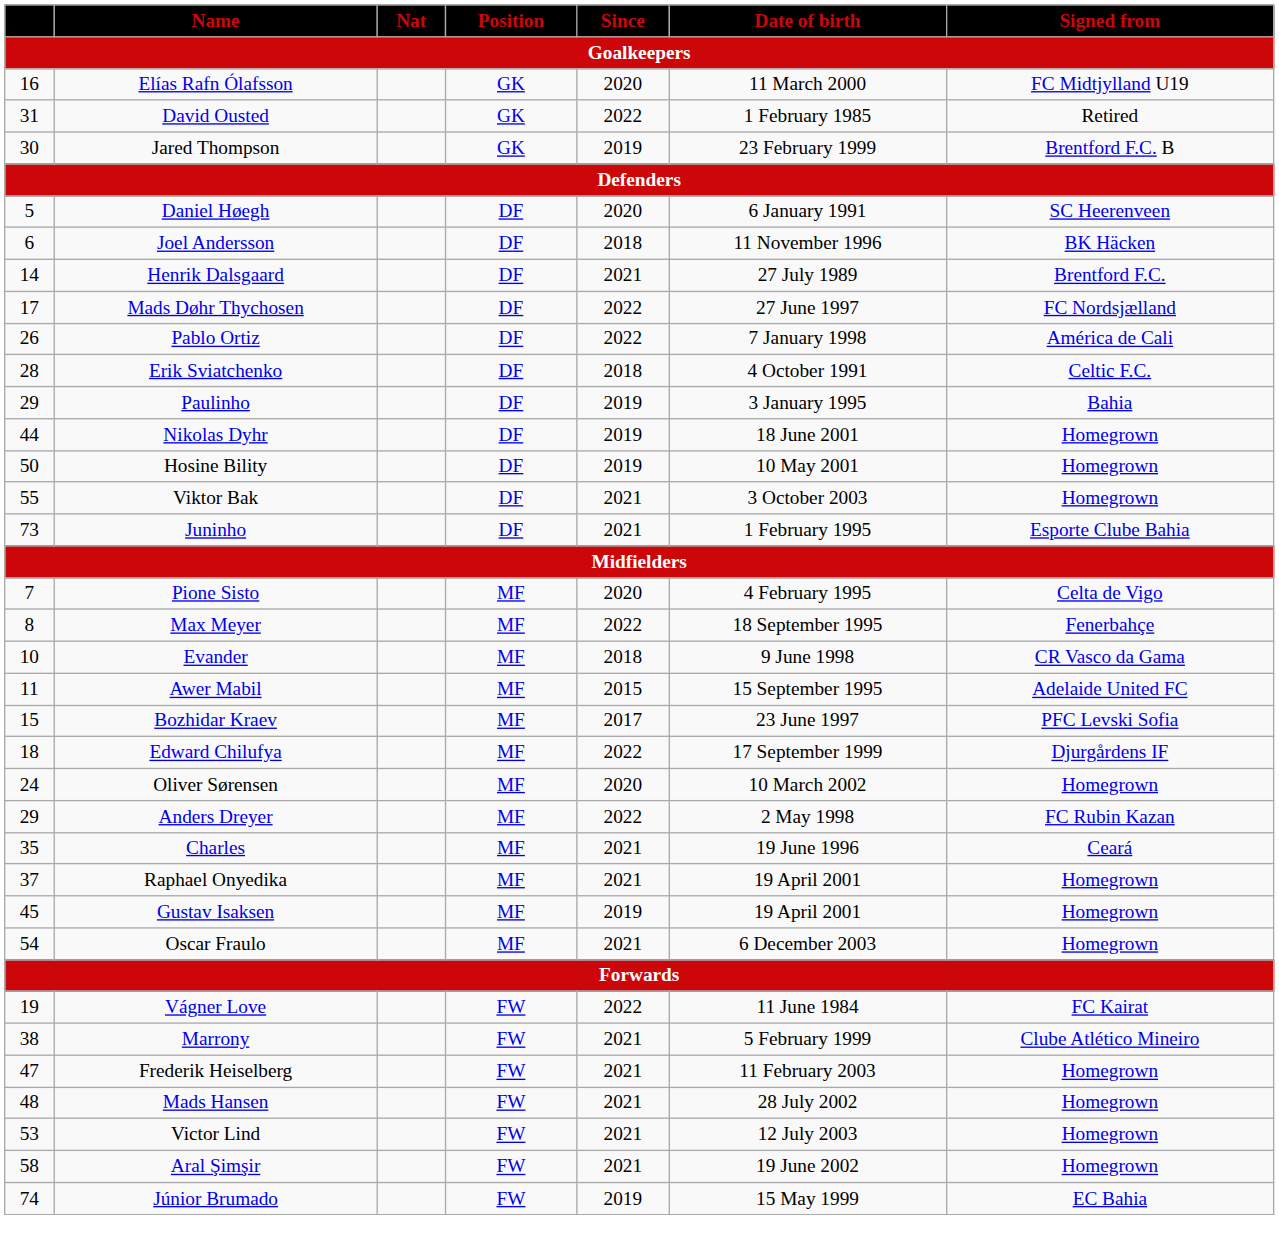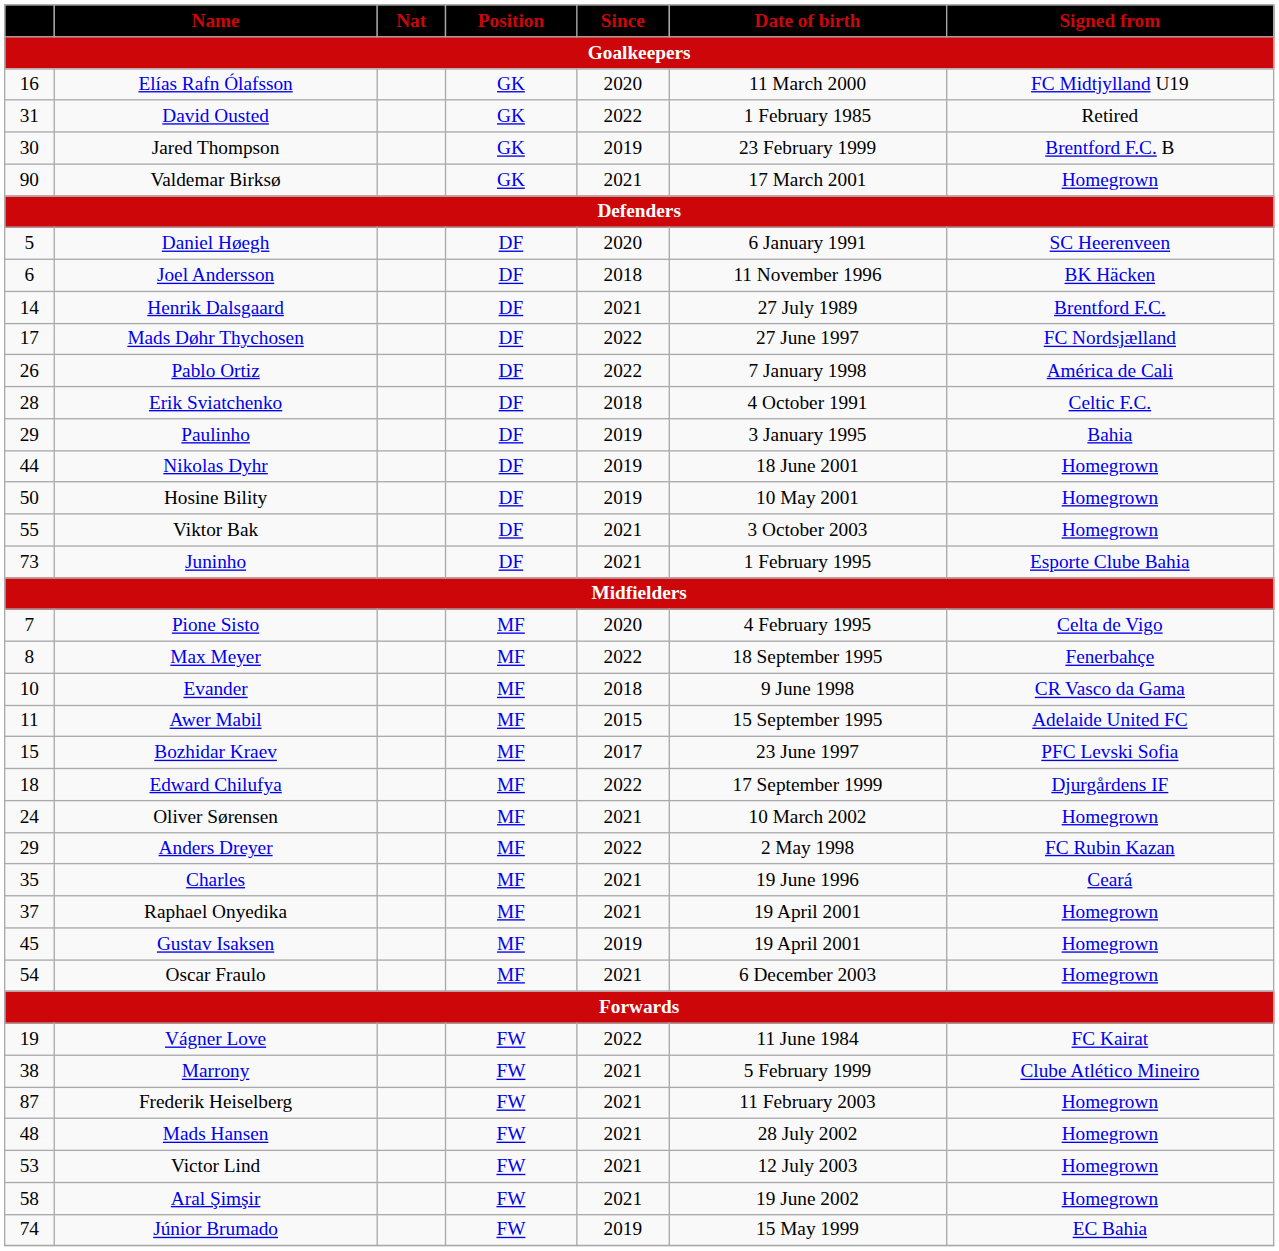 <table class="wikitable" style="text-align:center; font-size:90%; width:75%;">
 <tr>
 <th style="background:#000000; color:#cc0609; text-align:center;"></th>
 <th style="background:#000000; color:#cc0609; text-align:center;">Name</th>
 <th style="background:#000000; color:#cc0609; text-align:center;">Nat</th>
 <th style="background:#000000; color:#cc0609; text-align:center;">Position</th>
 <th style="background:#000000; color:#cc0609; text-align:center;">Since</th>
 <th style="background:#000000; color:#cc0609; text-align:center;">Date of birth</th>
 <th style="background:#000000; color:#cc0609; text-align:center;">Signed from</th>
 </tr>
 <tr>
 <th colspan="7" style="background:#cc0609; color:white; text-align:center;">Goalkeepers</th>
 </tr>
 <tr>
 <td>16</td>
 <td><a href='#'>Elías Rafn Ólafsson</a></td>
 <td></td>
 <td><a href='#'>GK</a></td>
 <td>2020</td>
 <td>11 March 2000</td>
 <td> <a href='#'>FC Midtjylland</a> U19</td>
 </tr>
 <tr>
 <td>31</td>
 <td><a href='#'>David Ousted</a></td>
 <td></td>
 <td><a href='#'>GK</a></td>
 <td>2022</td>
 <td>1 February 1985</td>
 <td>Retired</td>
 </tr>
 <tr>
 <td>30</td>
 <td>Jared Thompson</td>
 <td> </td>
 <td><a href='#'>GK</a></td>
 <td>2019</td>
 <td>23 February 1999</td>
 <td> <a href='#'>Brentford F.C.</a> B</td>
+</tr>
+<tr>
+<td>90</td>
+<td>Valdemar Birksø</td>
+<td></td>
+<td><a href='#'>GK</a></td>
+<td>2021</td>
+<td>17 March 2001</td>
+<td> <a href='#'>Homegrown</a></td>
 </tr>
 <tr>
 <th colspan="7" style="background:#cc0609; color:white; text-align:center;">Defenders</th>
 </tr>
 <tr>
 <td>5</td>
 <td><a href='#'>Daniel Høegh</a></td>
 <td></td>
 <td><a href='#'>DF</a></td>
 <td>2020</td>
 <td>6 January 1991</td>
 <td> <a href='#'>SC Heerenveen</a></td>
 </tr>
 <tr>
 <td>6</td>
 <td><a href='#'>Joel Andersson</a></td>
 <td></td>
 <td><a href='#'>DF</a></td>
 <td>2018</td>
 <td>11 November 1996</td>
 <td> <a href='#'>BK Häcken</a></td>
 </tr>
 <tr>
 <td>14</td>
 <td><a href='#'>Henrik Dalsgaard</a></td>
 <td></td>
 <td><a href='#'>DF</a></td>
 <td>2021</td>
 <td>27 July 1989</td>
 <td> <a href='#'>Brentford F.C.</a></td>
 </tr>
 <tr>
 <td>17</td>
 <td><a href='#'>Mads Døhr Thychosen</a></td>
 <td></td>
 <td><a href='#'>DF</a></td>
 <td>2022</td>
 <td>27 June 1997</td>
 <td> <a href='#'>FC Nordsjælland</a></td>
 </tr>
 <tr>
 <td>26</td>
 <td><a href='#'>Pablo Ortiz</a></td>
 <td></td>
 <td><a href='#'>DF</a></td>
 <td>2022</td>
 <td>7 January 1998</td>
 <td> <a href='#'>América de Cali</a></td>
 </tr>
 <tr>
 <td>28</td>
 <td><a href='#'>Erik Sviatchenko</a></td>
 <td></td>
 <td><a href='#'>DF</a></td>
 <td>2018</td>
 <td>4 October 1991</td>
 <td> <a href='#'>Celtic F.C.</a></td>
 </tr>
 <tr>
 <td>29</td>
 <td><a href='#'>Paulinho</a></td>
 <td></td>
 <td><a href='#'>DF</a></td>
 <td>2019</td>
 <td>3 January 1995</td>
 <td> <a href='#'>Bahia</a></td>
 </tr>
 <tr>
 <td>44</td>
 <td><a href='#'>Nikolas Dyhr</a></td>
 <td></td>
 <td><a href='#'>DF</a></td>
 <td>2019</td>
 <td>18 June 2001</td>
 <td> <a href='#'>Homegrown</a></td>
 </tr>
 <tr>
 <td>50</td>
 <td>Hosine Bility</td>
 <td></td>
 <td><a href='#'>DF</a></td>
 <td>2019</td>
 <td>10 May 2001</td>
 <td> <a href='#'>Homegrown</a></td>
 </tr>
 <tr>
 <td>55</td>
 <td>Viktor Bak</td>
 <td></td>
 <td><a href='#'>DF</a></td>
 <td>2021</td>
 <td>3 October 2003</td>
 <td> <a href='#'>Homegrown</a></td>
 </tr>
 <tr>
 <td>73</td>
 <td><a href='#'>Juninho</a></td>
 <td></td>
 <td><a href='#'>DF</a></td>
 <td>2021</td>
 <td>1 February 1995</td>
 <td> <a href='#'>Esporte Clube Bahia</a></td>
 </tr>
 <tr>
 <th colspan="7" style="background:#cc0609; color:white; text-align:center;">Midfielders</th>
 </tr>
 <tr>
 <td>7</td>
 <td><a href='#'>Pione Sisto</a></td>
 <td> </td>
 <td><a href='#'>MF</a></td>
 <td>2020</td>
 <td>4 February 1995</td>
 <td> <a href='#'>Celta de Vigo</a></td>
 </tr>
 <tr>
 <td>8</td>
 <td><a href='#'>Max Meyer</a></td>
 <td></td>
 <td><a href='#'>MF</a></td>
 <td>2022</td>
 <td>18 September 1995</td>
 <td> <a href='#'>Fenerbahçe</a></td>
 </tr>
 <tr>
 <td>10</td>
 <td><a href='#'>Evander</a></td>
 <td></td>
 <td><a href='#'>MF</a></td>
 <td>2018</td>
 <td>9 June 1998</td>
 <td> <a href='#'>CR Vasco da Gama</a></td>
 </tr>
 <tr>
 <td>11</td>
 <td><a href='#'>Awer Mabil</a></td>
 <td> </td>
 <td><a href='#'>MF</a></td>
 <td>2015</td>
 <td>15 September 1995</td>
 <td> <a href='#'>Adelaide United FC</a></td>
 </tr>
 <tr>
 <td>15</td>
 <td><a href='#'>Bozhidar Kraev</a></td>
 <td></td>
 <td><a href='#'>MF</a></td>
 <td>2017</td>
 <td>23 June 1997</td>
 <td> <a href='#'>PFC Levski Sofia</a></td>
 </tr>
 <tr>
 <td>18</td>
 <td><a href='#'>Edward Chilufya</a></td>
 <td></td>
 <td><a href='#'>MF</a></td>
 <td>2022</td>
 <td>17 September 1999</td>
 <td> <a href='#'>Djurgårdens IF</a></td>
 </tr>
 <tr>
 <td>24</td>
 <td>Oliver Sørensen</td>
 <td></td>
 <td><a href='#'>MF</a></td>
-<td>2020</td>
+<td>2021</td>
 <td>10 March 2002</td>
 <td> <a href='#'>Homegrown</a></td>
 </tr>
 <tr>
 <td>29</td>
 <td><a href='#'>Anders Dreyer</a></td>
 <td></td>
 <td><a href='#'>MF</a></td>
 <td>2022</td>
 <td>2 May 1998</td>
 <td> <a href='#'>FC Rubin Kazan</a></td>
 </tr>
 <tr>
 <td>35</td>
 <td><a href='#'>Charles</a></td>
 <td></td>
 <td><a href='#'>MF</a></td>
 <td>2021</td>
 <td>19 June 1996</td>
 <td> <a href='#'>Ceará</a></td>
 </tr>
 <tr>
 <td>37</td>
 <td>Raphael Onyedika</td>
 <td></td>
 <td><a href='#'>MF</a></td>
 <td>2021</td>
 <td>19 April 2001</td>
 <td> <a href='#'>Homegrown</a></td>
 </tr>
 <tr>
 <td>45</td>
 <td><a href='#'>Gustav Isaksen</a></td>
 <td></td>
 <td><a href='#'>MF</a></td>
 <td>2019</td>
 <td>19 April 2001</td>
 <td> <a href='#'>Homegrown</a></td>
 </tr>
 <tr>
 <td>54</td>
 <td>Oscar Fraulo</td>
 <td> </td>
 <td><a href='#'>MF</a></td>
 <td>2021</td>
 <td>6 December 2003</td>
 <td> <a href='#'>Homegrown</a></td>
 </tr>
 <tr>
 <th colspan="7" style="background:#cc0609; color:white; text-align:center;">Forwards</th>
 </tr>
 <tr>
 <td>19</td>
 <td><a href='#'>Vágner Love</a></td>
 <td></td>
 <td><a href='#'>FW</a></td>
 <td>2022</td>
 <td>11 June 1984</td>
 <td> <a href='#'>FC Kairat</a></td>
 </tr>
 <tr>
 <td>38</td>
 <td><a href='#'>Marrony</a></td>
 <td></td>
 <td><a href='#'>FW</a></td>
 <td>2021</td>
 <td>5 February 1999</td>
 <td> <a href='#'>Clube Atlético Mineiro</a></td>
 </tr>
 <tr>
-<td>47</td>
+<td>87</td>
 <td>Frederik Heiselberg</td>
 <td></td>
 <td><a href='#'>FW</a></td>
 <td>2021</td>
 <td>11 February 2003</td>
 <td> <a href='#'>Homegrown</a></td>
 </tr>
 <tr>
 <td>48</td>
 <td><a href='#'>Mads Hansen</a></td>
 <td></td>
 <td><a href='#'>FW</a></td>
 <td>2021</td>
 <td>28 July 2002</td>
 <td> <a href='#'>Homegrown</a></td>
 </tr>
 <tr>
 <td>53</td>
 <td>Victor Lind</td>
 <td></td>
 <td><a href='#'>FW</a></td>
 <td>2021</td>
 <td>12 July 2003</td>
 <td> <a href='#'>Homegrown</a></td>
 </tr>
 <tr>
 <td>58</td>
 <td><a href='#'>Aral Şimşir</a></td>
 <td> </td>
 <td><a href='#'>FW</a></td>
 <td>2021</td>
 <td>19 June 2002</td>
 <td> <a href='#'>Homegrown</a></td>
 </tr>
 <tr>
 <td>74</td>
 <td><a href='#'>Júnior Brumado</a></td>
 <td></td>
 <td><a href='#'>FW</a></td>
 <td>2019</td>
 <td>15 May 1999</td>
 <td> <a href='#'>EC Bahia</a></td>
 </tr>
 <tr>
 </tr>
 </table>
